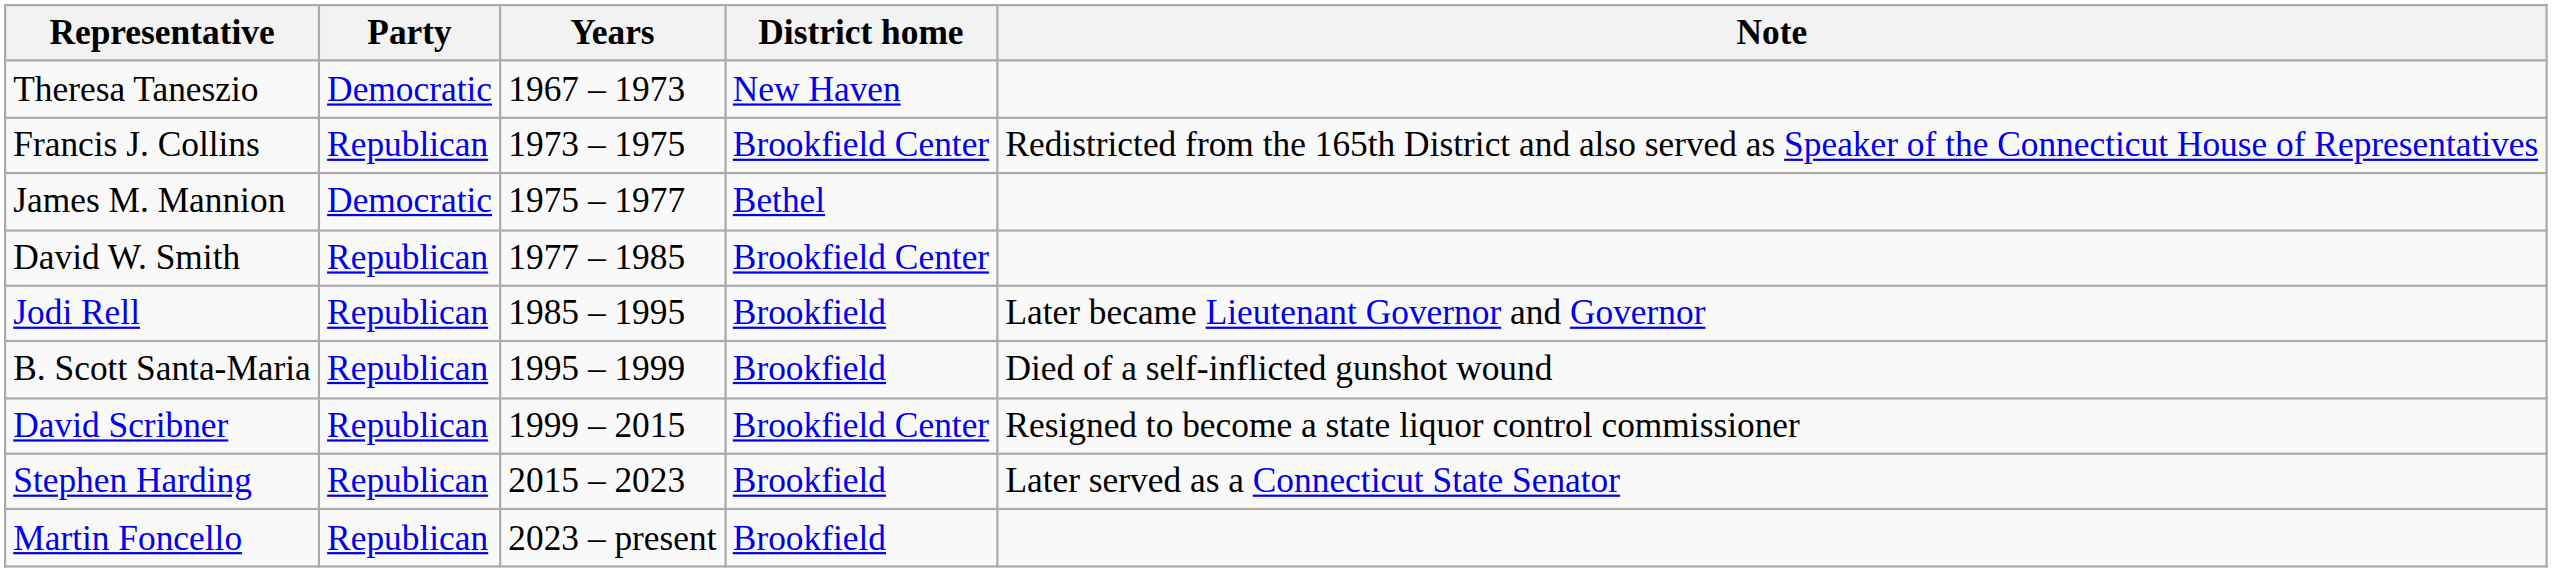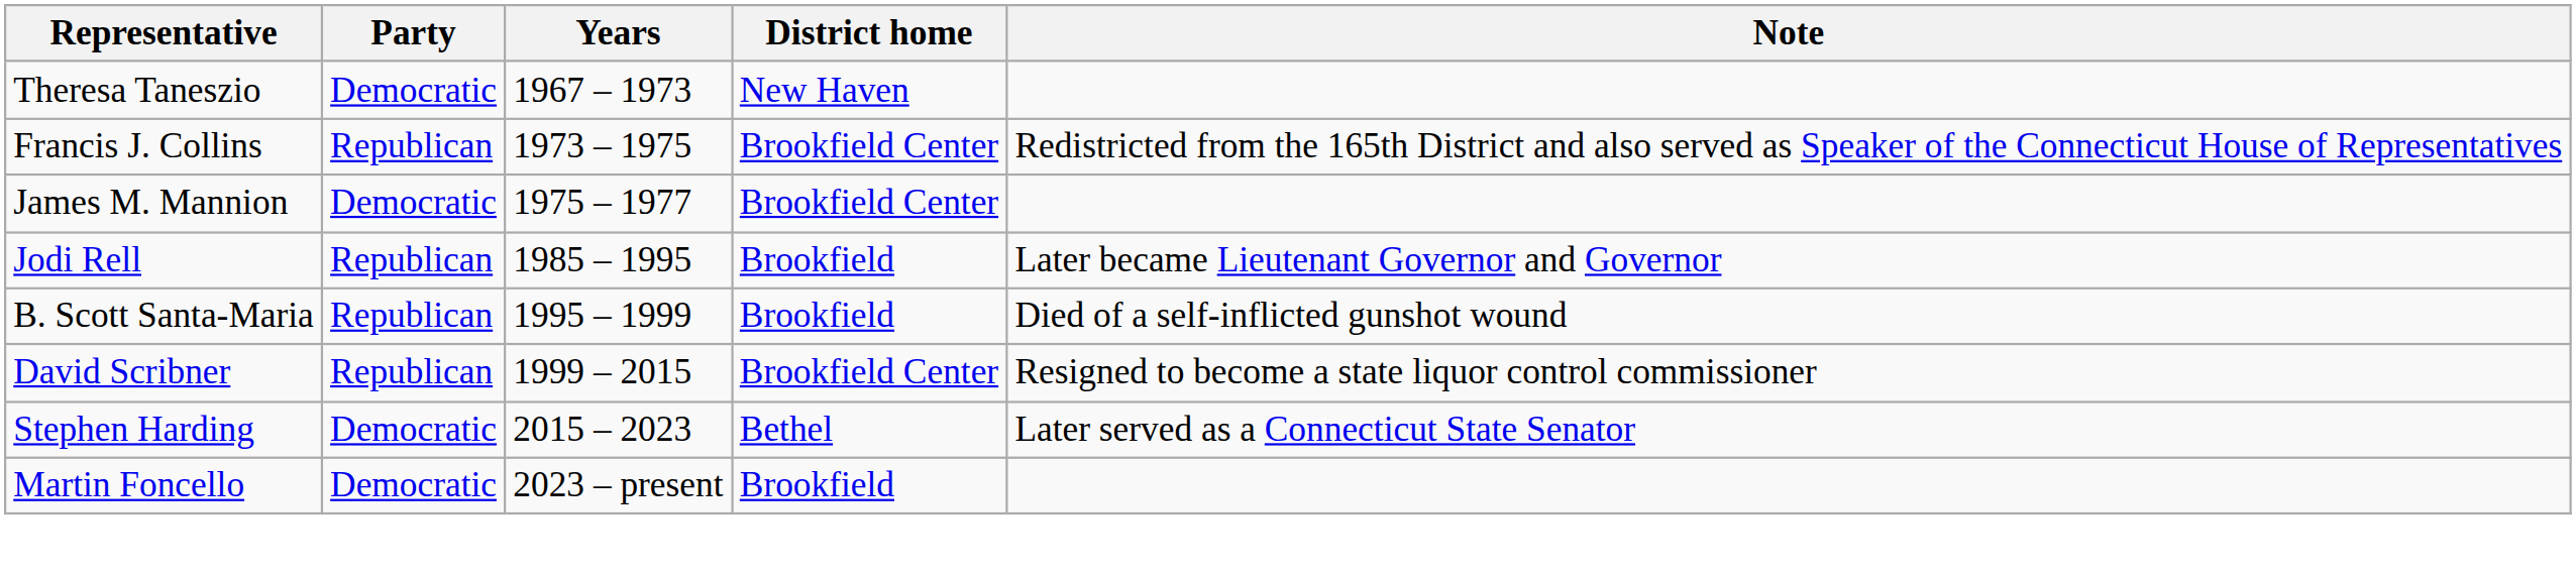 <table class=wikitable>
 <tr valign=bottom>
 <th>Representative</th>
 <th>Party</th>
 <th>Years</th>
 <th>District home</th>
 <th>Note</th>
 </tr>
 <tr>
 <td>Theresa Taneszio</td>
 <td><a href='#'>Democratic</a></td>
 <td>1967 – 1973</td>
 <td><a href='#'>New Haven</a></td>
 <td></td>
 </tr>
 <tr>
 <td>Francis J. Collins</td>
 <td><a href='#'>Republican</a></td>
 <td>1973 – 1975</td>
 <td><a href='#'>Brookfield Center</a></td>
 <td>Redistricted from the 165th District and also served as <a href='#'>Speaker of the Connecticut House of Representatives</a></td>
 </tr>
 <tr>
 <td>James M. Mannion</td>
 <td><a href='#'>Democratic</a></td>
 <td>1975 – 1977</td>
-<td><a href='#'>Bethel</a></td>
-<td></td>
-</tr>
-<tr>
-<td>David W. Smith</td>
-<td><a href='#'>Republican</a></td>
-<td>1977 – 1985</td>
 <td><a href='#'>Brookfield Center</a></td>
 <td></td>
 </tr>
 <tr>
 <td><a href='#'>Jodi Rell</a></td>
 <td><a href='#'>Republican</a></td>
 <td>1985 – 1995</td>
 <td><a href='#'>Brookfield</a></td>
 <td>Later became <a href='#'>Lieutenant Governor</a> and <a href='#'>Governor</a></td>
 </tr>
 <tr>
 <td>B. Scott Santa-Maria</td>
 <td><a href='#'>Republican</a></td>
 <td>1995 – 1999</td>
 <td><a href='#'>Brookfield</a></td>
 <td>Died of a self-inflicted gunshot wound</td>
 </tr>
 <tr>
 <td><a href='#'>David Scribner</a></td>
 <td><a href='#'>Republican</a></td>
 <td>1999 – 2015</td>
 <td><a href='#'>Brookfield Center</a></td>
 <td>Resigned to become a state liquor control commissioner</td>
 </tr>
 <tr>
 <td><a href='#'>Stephen Harding</a></td>
-<td><a href='#'>Republican</a></td>
+<td><a href='#'>Democratic</a></td>
 <td>2015 – 2023</td>
-<td><a href='#'>Brookfield</a></td>
+<td><a href='#'>Bethel</a></td>
 <td>Later served as a <a href='#'>Connecticut State Senator</a></td>
 </tr>
 <tr>
 <td><a href='#'>Martin Foncello</a></td>
-<td><a href='#'>Republican</a></td>
+<td><a href='#'>Democratic</a></td>
 <td>2023 – present</td>
 <td><a href='#'>Brookfield</a></td>
 <td></td>
 </tr>
 </table>
